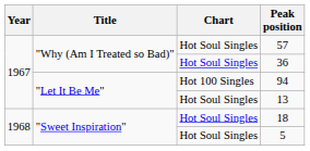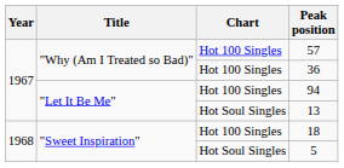 <table class="wikitable">
 <tr>
 <th align="left">Year</th>
 <th align="left">Title</th>
 <th align="left">Chart</th>
 <th align="left">Peak<br>position</th>
 </tr>
 <tr>
 <td rowspan="4">1967</td>
 <td rowspan="2">"Why (Am I Treated so Bad)"</td>
-<td align="left">Hot Soul Singles</td>
+<td align="left"><a href='#'>Hot 100 Singles</a></td>
 <td align="center">57</td>
 </tr>
 <tr>
-<td align="left"><a href='#'>Hot Soul Singles</a></td>
+<td align="left">Hot 100 Singles</td>
 <td align="center">36</td>
 </tr>
 <tr>
 <td rowspan="2">"<a href='#'>Let It Be Me</a>"</td>
 <td align="left">Hot 100 Singles</td>
 <td align="center">94</td>
 </tr>
 <tr>
 <td align="left">Hot Soul Singles</td>
 <td align="center">13</td>
 </tr>
 <tr>
 <td rowspan="6">1968</td>
 <td rowspan="2">"<a href='#'>Sweet Inspiration</a>"</td>
-<td align="left"><a href='#'>Hot Soul Singles</a></td>
+<td align="left">Hot 100 Singles</td>
 <td align="center">18</td>
 </tr>
 <tr>
 <td align="left">Hot Soul Singles</td>
 <td align="center">5</td>
 </tr>
 </table>
